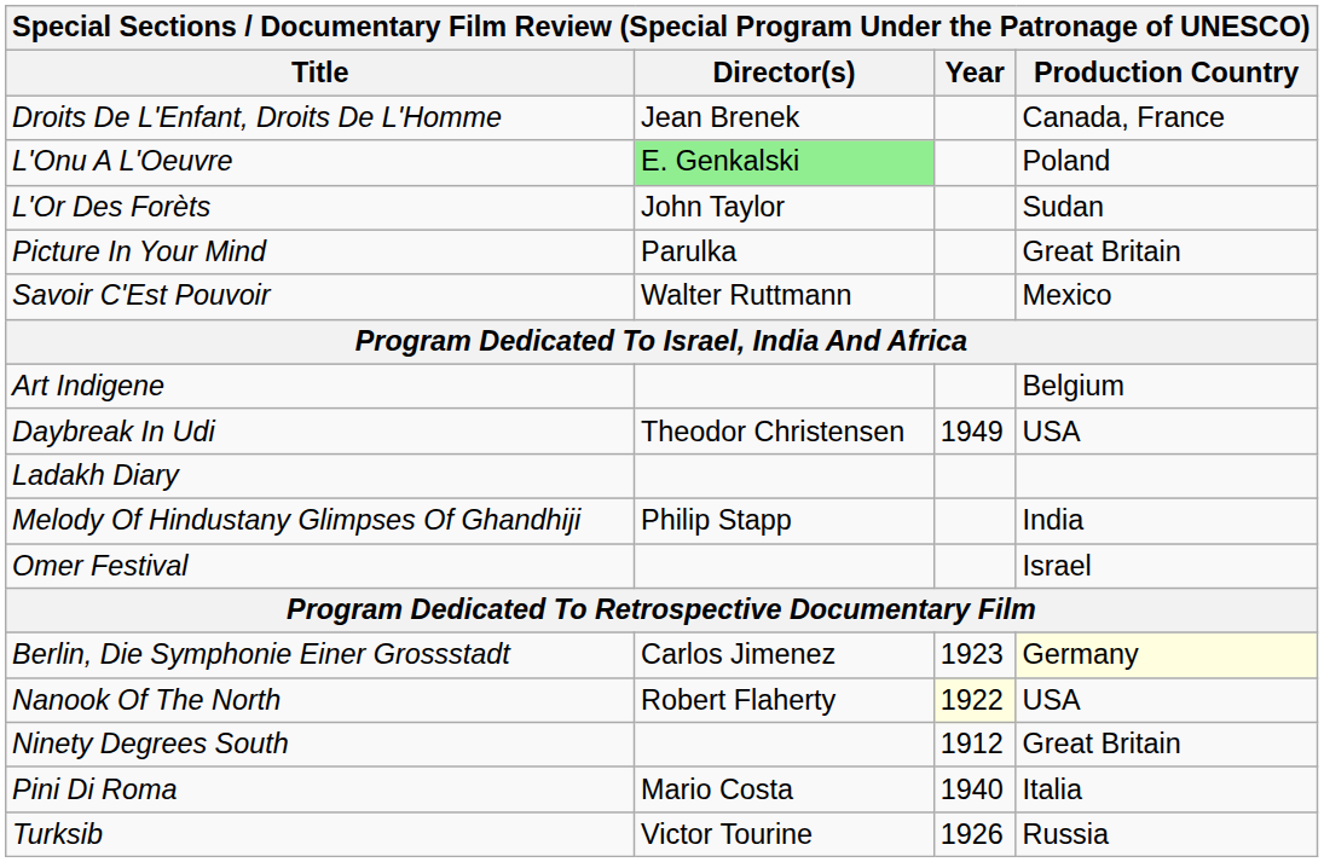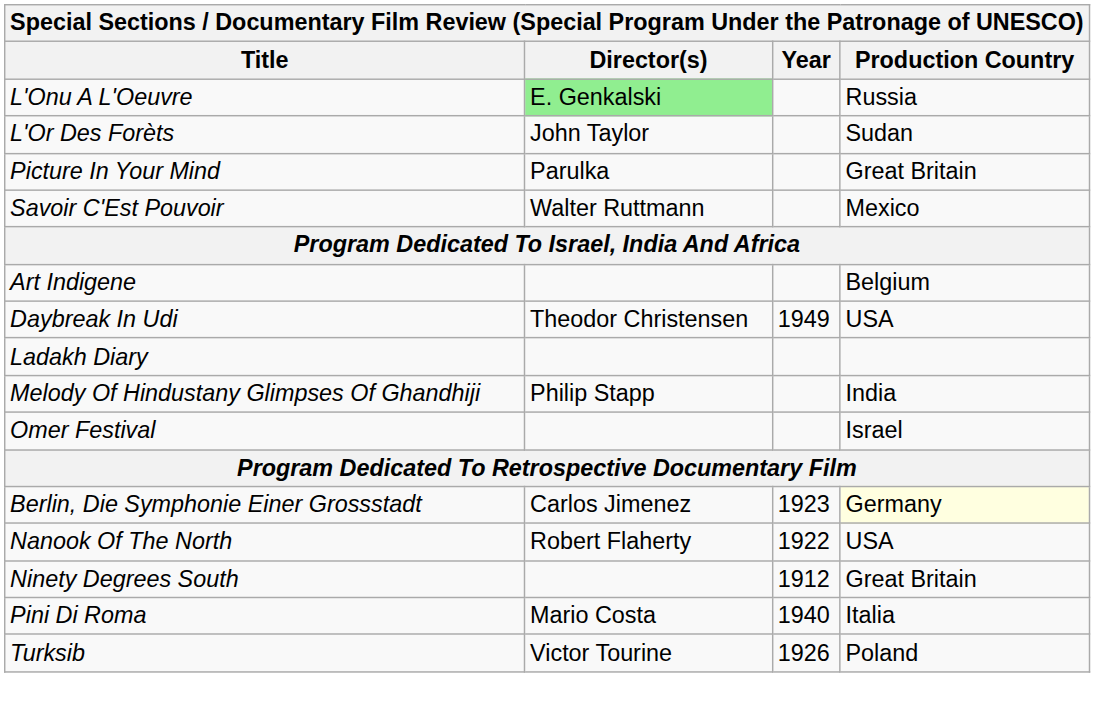 <table class="wikitable">
 <tr>
 <th colspan="4">Special Sections / Documentary Film Review (Special Program Under the Patronage of UNESCO)</th>
 </tr>
 <tr>
 <th>Title</th>
 <th>Director(s)</th>
 <th>Year</th>
 <th>Production Country</th>
 </tr>
 <tr>
-<td><em>Droits De L'Enfant, Droits De L'Homme</em></td>
-<td>Jean Brenek</td>
-<td></td>
-<td>Canada, France</td>
-</tr>
-<tr>
 <td><em>L'Onu A L'Oeuvre</em></td>
 <td style="background: lightgreen;">E. Genkalski</td>
 <td></td>
-<td>Poland</td>
+<td>Russia</td>
 </tr>
 <tr>
 <td><em>L'Or Des Forèts</em></td>
 <td>John Taylor</td>
 <td></td>
 <td>Sudan</td>
 </tr>
 <tr>
 <td><em>Picture In Your Mind</em></td>
 <td>Parulka</td>
 <td></td>
 <td>Great Britain</td>
 </tr>
 <tr>
 <td><em>Savoir C'Est Pouvoir</em></td>
 <td>Walter Ruttmann</td>
 <td></td>
 <td>Mexico</td>
 </tr>
 <tr>
 <th colspan="4"><em>Program Dedicated To Israel, India And Africa</em></th>
 </tr>
 <tr>
 <td><em>Art Indigene</em></td>
 <td></td>
 <td></td>
 <td>Belgium</td>
 </tr>
 <tr>
 <td><em>Daybreak In Udi</em></td>
 <td>Theodor Christensen</td>
 <td>1949</td>
 <td>USA</td>
 </tr>
 <tr>
 <td><em>Ladakh Diary</em></td>
 <td></td>
 <td></td>
 <td></td>
 </tr>
 <tr>
 <td><em>Melody Of Hindustany Glimpses Of Ghandhiji</em></td>
 <td>Philip Stapp</td>
 <td></td>
 <td>India</td>
 </tr>
 <tr>
 <td><em>Omer Festival</em></td>
 <td></td>
 <td></td>
 <td>Israel</td>
 </tr>
 <tr>
 <th colspan="4"><em>Program Dedicated To Retrospective Documentary Film</em></th>
 </tr>
 <tr>
 <td><em>Berlin, Die Symphonie Einer Grossstadt</em></td>
 <td>Carlos Jimenez</td>
 <td>1923</td>
 <td style="background: lightyellow;">Germany</td>
 </tr>
 <tr>
 <td><em>Nanook Of The North</em></td>
 <td>Robert Flaherty</td>
-<td style="background: lightyellow;">1922</td>
+<td>1922</td>
 <td>USA</td>
 </tr>
 <tr>
 <td><em>Ninety Degrees South</em></td>
 <td></td>
 <td>1912</td>
 <td>Great Britain</td>
 </tr>
 <tr>
 <td><em>Pini Di Roma</em></td>
 <td>Mario Costa</td>
 <td>1940</td>
 <td>Italia</td>
 </tr>
 <tr>
 <td><em>Turksib</em></td>
 <td>Victor Tourine</td>
 <td>1926</td>
-<td>Russia</td>
+<td>Poland</td>
 </tr>
 </table>
